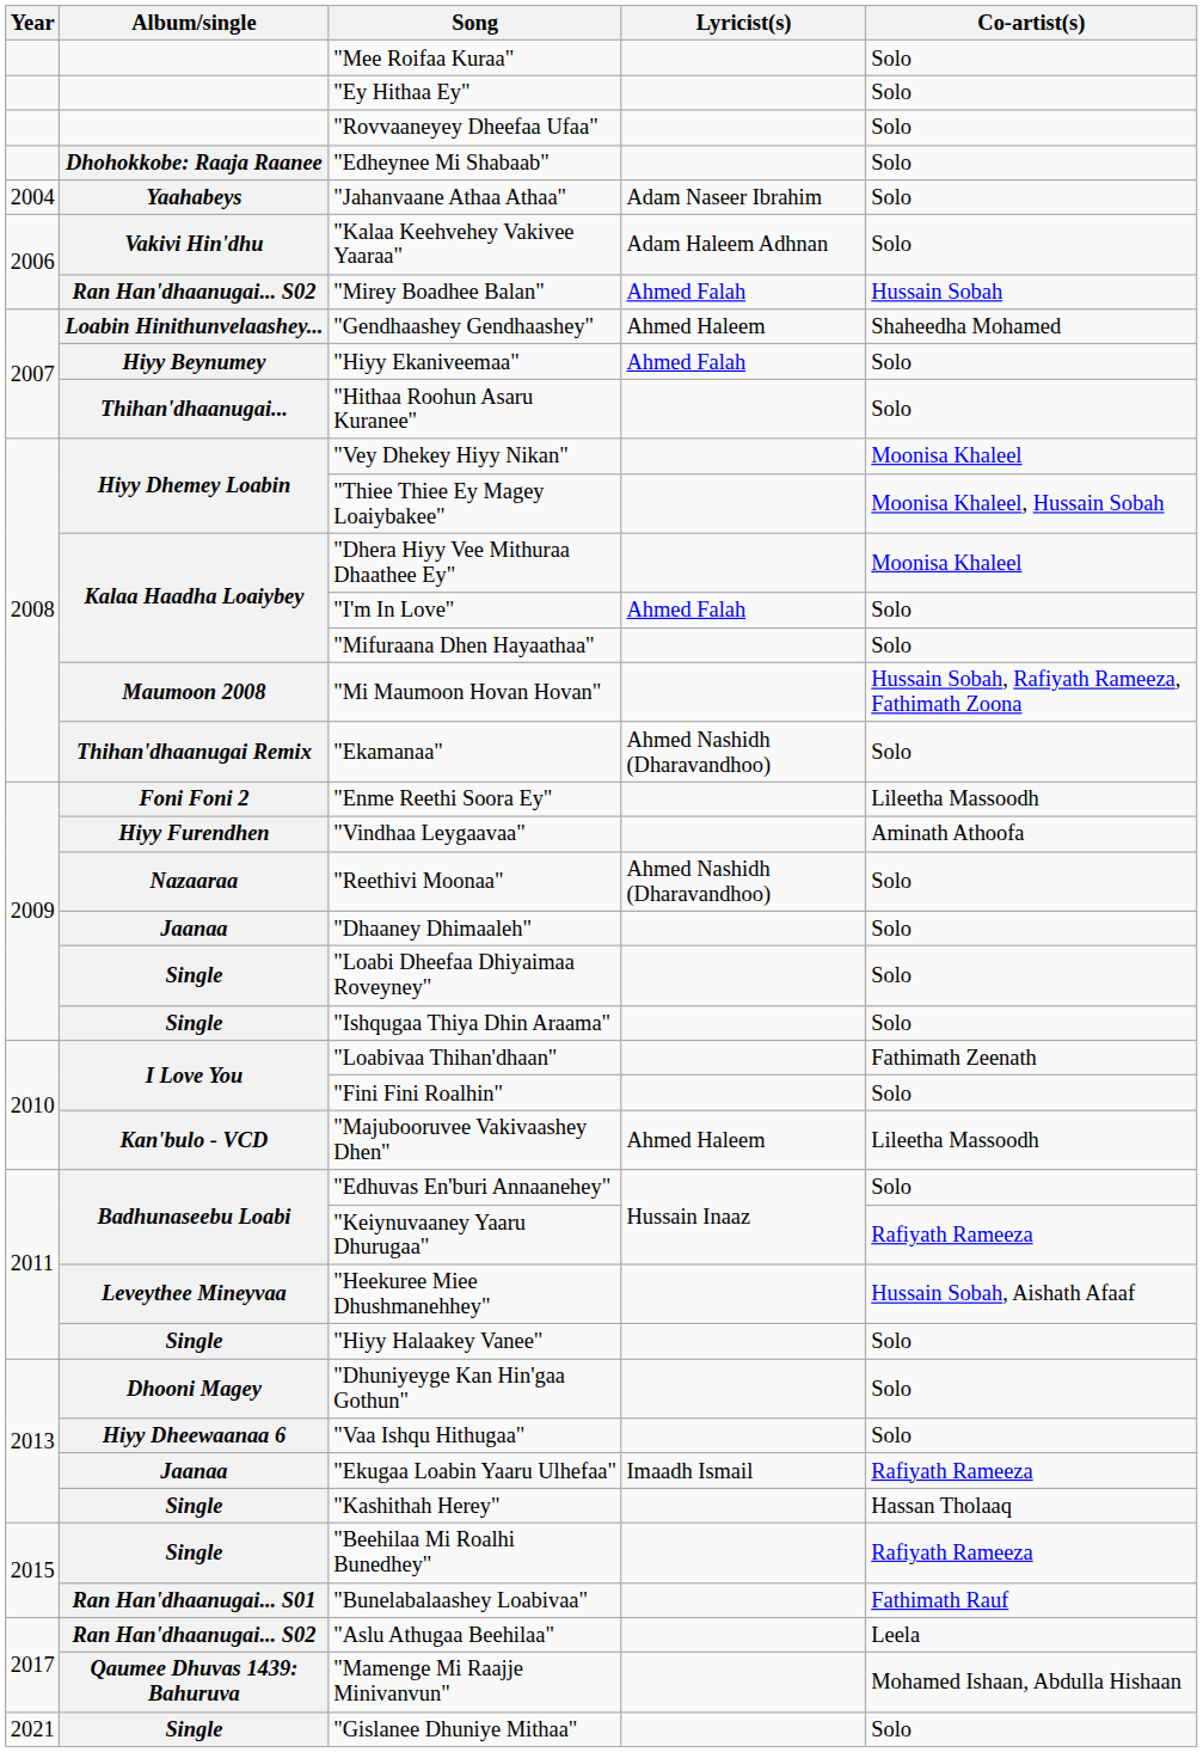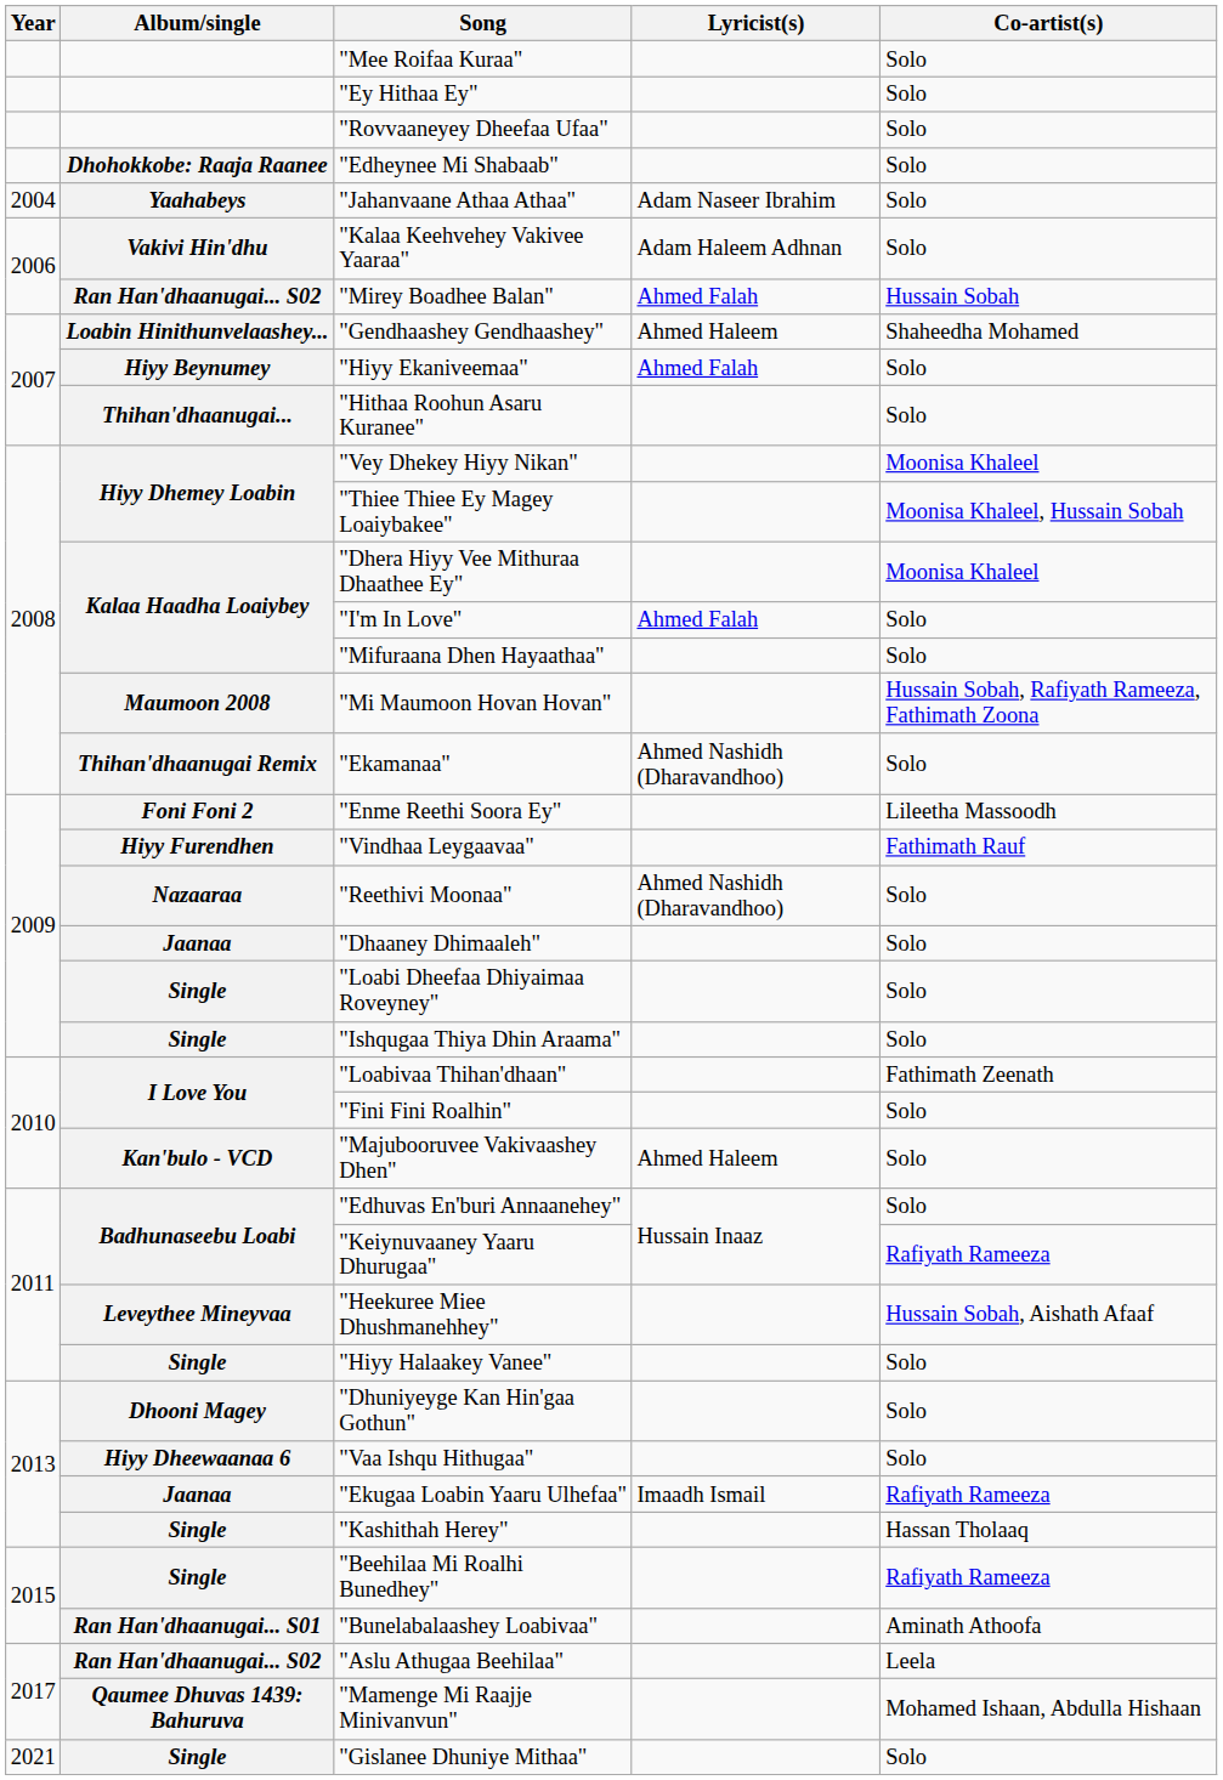 <table class="wikitable plainrowheaders">
 <tr>
 <th scope="col">Year</th>
 <th scope="col">Album/single</th>
 <th scope="col">Song</th>
 <th scope="col">Lyricist(s)</th>
 <th scope="col">Co-artist(s)</th>
 </tr>
 <tr>
 <td></td>
 <td></td>
 <td>"Mee Roifaa Kuraa"</td>
 <td></td>
 <td>Solo</td>
 </tr>
 <tr>
 <td></td>
 <td></td>
 <td>"Ey Hithaa Ey"</td>
 <td></td>
 <td>Solo</td>
 </tr>
 <tr>
 <td></td>
 <td></td>
 <td>"Rovvaaneyey Dheefaa Ufaa"</td>
 <td></td>
 <td>Solo</td>
 </tr>
 <tr>
 <td></td>
 <th scope="row"><em>Dhohokkobe: Raaja Raanee</em></th>
 <td>"Edheynee Mi Shabaab"</td>
 <td></td>
 <td>Solo</td>
 </tr>
 <tr>
 <td>2004</td>
 <th scope="row"><em>Yaahabeys</em></th>
 <td>"Jahanvaane Athaa Athaa"</td>
 <td>Adam Naseer Ibrahim</td>
 <td>Solo</td>
 </tr>
 <tr>
 <td rowspan="2">2006</td>
 <th scope="row"><em>Vakivi Hin'dhu</em></th>
 <td>"Kalaa Keehvehey Vakivee Yaaraa"</td>
 <td>Adam Haleem Adhnan</td>
 <td>Solo</td>
 </tr>
 <tr>
 <th scope="row"><em>Ran Han'dhaanugai... S02</em></th>
 <td>"Mirey Boadhee Balan"</td>
 <td><a href='#'>Ahmed Falah</a></td>
 <td><a href='#'>Hussain Sobah</a></td>
 </tr>
 <tr>
 <td rowspan="3">2007</td>
 <th scope="row"><em>Loabin Hinithunvelaashey...</em></th>
 <td>"Gendhaashey Gendhaashey"</td>
 <td>Ahmed Haleem</td>
 <td>Shaheedha Mohamed</td>
 </tr>
 <tr>
 <th scope="row"><em>Hiyy Beynumey</em></th>
 <td>"Hiyy Ekaniveemaa"</td>
 <td><a href='#'>Ahmed Falah</a></td>
 <td>Solo</td>
 </tr>
 <tr>
 <th scope="row"><em>Thihan'dhaanugai...</em></th>
 <td>"Hithaa Roohun Asaru Kuranee"</td>
 <td></td>
 <td>Solo</td>
 </tr>
 <tr>
 <td rowspan="7">2008</td>
 <th scope="row" rowspan="2"><em>Hiyy Dhemey Loabin</em></th>
 <td>"Vey Dhekey Hiyy Nikan"</td>
 <td></td>
 <td><a href='#'>Moonisa Khaleel</a></td>
 </tr>
 <tr>
 <td>"Thiee Thiee Ey Magey Loaiybakee"</td>
 <td></td>
 <td><a href='#'>Moonisa Khaleel</a>, <a href='#'>Hussain Sobah</a></td>
 </tr>
 <tr>
 <th scope="row" rowspan="3"><em>Kalaa Haadha Loaiybey</em></th>
 <td>"Dhera Hiyy Vee Mithuraa Dhaathee Ey"</td>
 <td></td>
 <td><a href='#'>Moonisa Khaleel</a></td>
 </tr>
 <tr>
 <td>"I'm In Love"</td>
 <td><a href='#'>Ahmed Falah</a></td>
 <td>Solo</td>
 </tr>
 <tr>
 <td>"Mifuraana Dhen Hayaathaa"</td>
 <td></td>
 <td>Solo</td>
 </tr>
 <tr>
 <th scope="row"><em>Maumoon 2008</em></th>
 <td>"Mi Maumoon Hovan Hovan"</td>
 <td></td>
 <td><a href='#'>Hussain Sobah</a>, <a href='#'>Rafiyath Rameeza</a>, <a href='#'>Fathimath Zoona</a></td>
 </tr>
 <tr>
 <th scope="row"><em>Thihan'dhaanugai Remix</em></th>
 <td>"Ekamanaa"</td>
 <td>Ahmed Nashidh (Dharavandhoo)</td>
 <td>Solo</td>
 </tr>
 <tr>
 <td rowspan="6">2009</td>
 <th scope="row"><em>Foni Foni 2</em></th>
 <td>"Enme Reethi Soora Ey"</td>
 <td></td>
 <td>Lileetha Massoodh</td>
 </tr>
 <tr>
 <th scope="row"><em>Hiyy Furendhen</em></th>
 <td>"Vindhaa Leygaavaa"</td>
 <td></td>
-<td>Aminath Athoofa</td>
+<td><a href='#'>Fathimath Rauf</a></td>
 </tr>
 <tr>
 <th scope="row"><em>Nazaaraa</em></th>
 <td>"Reethivi Moonaa"</td>
 <td>Ahmed Nashidh (Dharavandhoo)</td>
 <td>Solo</td>
 </tr>
 <tr>
 <th scope="row"><em>Jaanaa</em></th>
 <td>"Dhaaney Dhimaaleh"</td>
 <td></td>
 <td>Solo</td>
 </tr>
 <tr>
 <th scope="row"><em>Single</em></th>
 <td>"Loabi Dheefaa Dhiyaimaa Roveyney"</td>
 <td></td>
 <td>Solo</td>
 </tr>
 <tr>
 <th scope="row"><em>Single</em></th>
 <td>"Ishqugaa Thiya Dhin Araama"</td>
 <td></td>
 <td>Solo</td>
 </tr>
 <tr>
 <td rowspan="3">2010</td>
 <th scope="row" rowspan="2"><em>I Love You</em></th>
 <td>"Loabivaa Thihan'dhaan"</td>
 <td></td>
 <td>Fathimath Zeenath</td>
 </tr>
 <tr>
 <td>"Fini Fini Roalhin"</td>
 <td></td>
 <td>Solo</td>
 </tr>
 <tr>
 <th scope="row"><em>Kan'bulo - VCD</em></th>
 <td>"Majubooruvee Vakivaashey Dhen"</td>
 <td>Ahmed Haleem</td>
-<td>Lileetha Massoodh</td>
+<td>Solo</td>
 </tr>
 <tr>
 <td rowspan="4">2011</td>
 <th scope="row" rowspan="2"><em>Badhunaseebu Loabi</em></th>
 <td>"Edhuvas En'buri Annaanehey"</td>
 <td rowspan="2">Hussain Inaaz</td>
 <td>Solo</td>
 </tr>
 <tr>
 <td>"Keiynuvaaney Yaaru Dhurugaa"</td>
 <td><a href='#'>Rafiyath Rameeza</a></td>
 </tr>
 <tr>
 <th scope="row"><em>Leveythee Mineyvaa</em></th>
 <td>"Heekuree Miee Dhushmanehhey"</td>
 <td></td>
 <td><a href='#'>Hussain Sobah</a>, Aishath Afaaf</td>
 </tr>
 <tr>
 <th scope="row"><em>Single</em></th>
 <td>"Hiyy Halaakey Vanee"</td>
 <td></td>
 <td>Solo</td>
 </tr>
 <tr>
 <td rowspan="4">2013</td>
 <th scope="row"><em>Dhooni Magey</em></th>
 <td>"Dhuniyeyge Kan Hin'gaa Gothun"</td>
 <td></td>
 <td>Solo</td>
 </tr>
 <tr>
 <th scope="row"><em>Hiyy Dheewaanaa 6</em></th>
 <td>"Vaa Ishqu Hithugaa"</td>
 <td></td>
 <td>Solo</td>
 </tr>
 <tr>
 <th scope="row"><em>Jaanaa</em></th>
 <td>"Ekugaa Loabin Yaaru Ulhefaa"</td>
 <td>Imaadh Ismail</td>
 <td><a href='#'>Rafiyath Rameeza</a></td>
 </tr>
 <tr>
 <th scope="row"><em>Single</em></th>
 <td>"Kashithah Herey"</td>
 <td></td>
 <td>Hassan Tholaaq</td>
 </tr>
 <tr>
 <td rowspan="2">2015</td>
 <th scope="row"><em>Single</em></th>
 <td>"Beehilaa Mi Roalhi Bunedhey"</td>
 <td></td>
 <td><a href='#'>Rafiyath Rameeza</a></td>
 </tr>
 <tr>
 <th scope="row"><em>Ran Han'dhaanugai... S01</em></th>
 <td>"Bunelabalaashey Loabivaa"</td>
 <td></td>
-<td><a href='#'>Fathimath Rauf</a></td>
+<td>Aminath Athoofa</td>
 </tr>
 <tr>
 <td rowspan="2">2017</td>
 <th scope="row"><em>Ran Han'dhaanugai... S02</em></th>
 <td>"Aslu Athugaa Beehilaa"</td>
 <td></td>
 <td>Leela</td>
 </tr>
 <tr>
 <th scope="row"><em>Qaumee Dhuvas 1439: Bahuruva</em></th>
 <td>"Mamenge Mi Raajje Minivanvun"</td>
 <td></td>
 <td>Mohamed Ishaan, Abdulla Hishaan</td>
 </tr>
 <tr>
 <td>2021</td>
 <th scope="row"><em>Single</em></th>
 <td>"Gislanee Dhuniye Mithaa"</td>
 <td></td>
 <td>Solo</td>
 </tr>
 <tr>
 </tr>
 </table>
